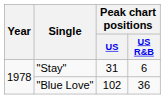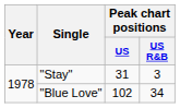 <table class="wikitable" style="text-align:center;">
 <tr>
 <th rowspan="2">Year</th>
 <th rowspan="2">Single</th>
 <th colspan="2">Peak chart positions</th>
 </tr>
 <tr style="font-size:smaller;">
 <th width="40"><a href='#'>US</a><br></th>
 <th width="40"><a href='#'>US<br>R&B</a><br></th>
 </tr>
 <tr>
 <td rowspan="2">1978</td>
 <td align="left">"Stay"</td>
 <td>31</td>
-<td>6</td>
+<td>3</td>
 </tr>
 <tr>
 <td align="left">"Blue Love"</td>
 <td>102</td>
-<td>36</td>
+<td>34</td>
 </tr>
 </table>
